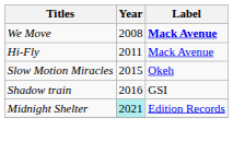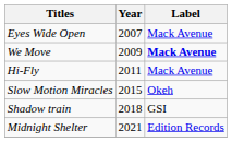 <table class="wikitable">
 <tr>
 <th>Titles</th>
 <th>Year</th>
 <th>Label</th>
 </tr>
 <tr>
+<td><em>Eyes Wide Open</em></td>
+<td>2007</td>
+<td><a href='#'>Mack Avenue</a></td>
+</tr>
+<tr>
 <td><em>We Move</em></td>
-<td>2008</td>
+<td>2009</td>
 <td><strong><a href='#'>Mack Avenue</a></strong></td>
 </tr>
 <tr>
 <td><em>Hi-Fly</em></td>
 <td>2011</td>
 <td><a href='#'>Mack Avenue</a></td>
 </tr>
 <tr>
 <td><em>Slow Motion Miracles</em></td>
 <td>2015</td>
 <td><a href='#'>Okeh</a></td>
 </tr>
 <tr>
 <td><em>Shadow train</em></td>
-<td>2016</td>
+<td>2018</td>
 <td>GSI</td>
 </tr>
 <tr>
 <td><em>Midnight Shelter</em></td>
-<td style="background: paleturquoise;">2021</td>
+<td>2021</td>
 <td><a href='#'>Edition Records</a></td>
 </tr>
 <tr>
 </tr>
 </table>
